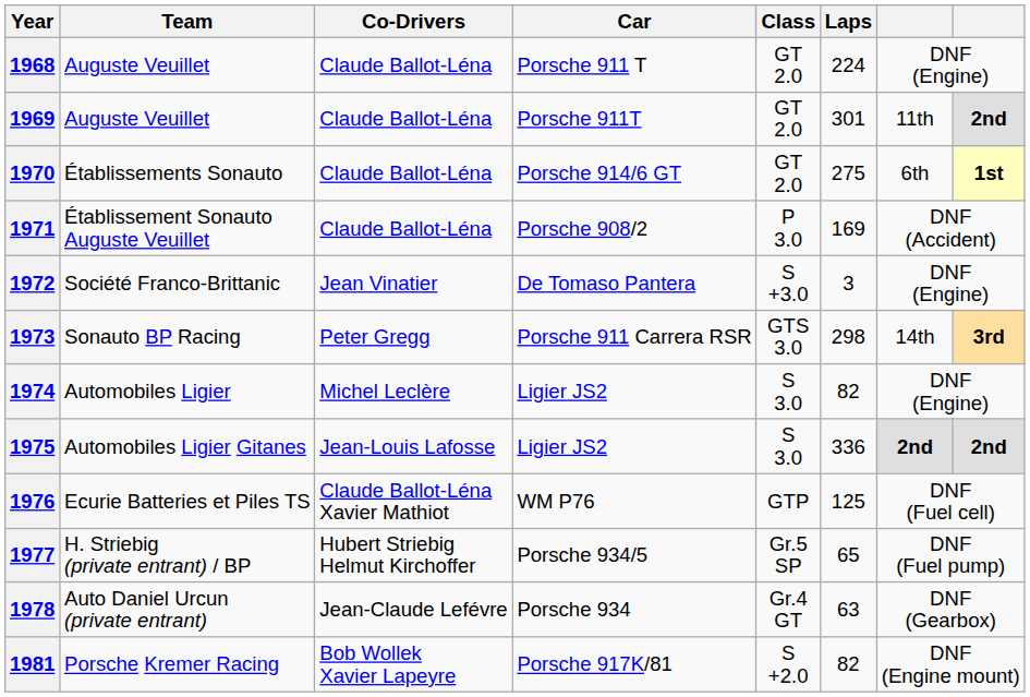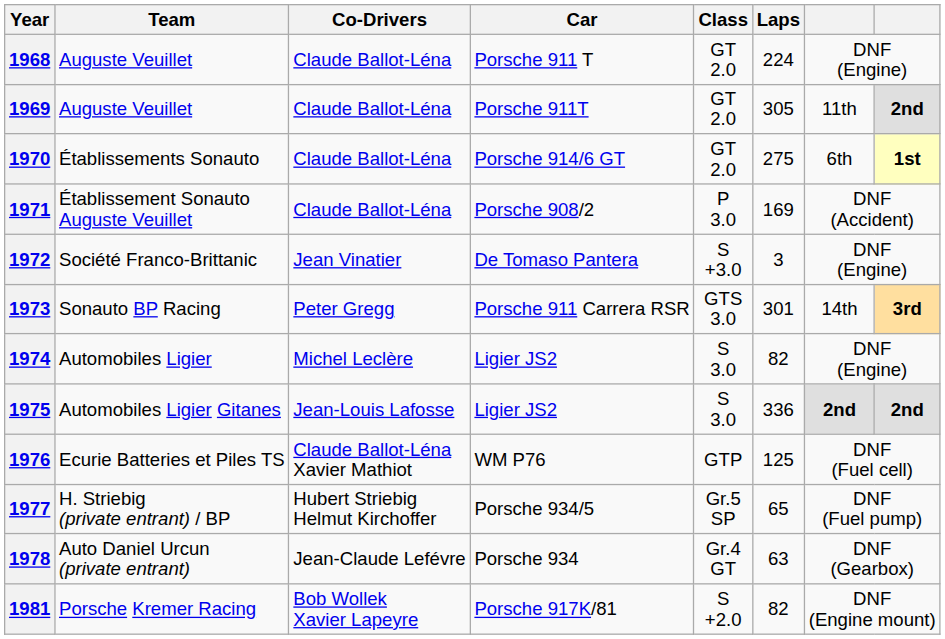 <table class="wikitable" style="text-align:center; font-size:90%">
 <tr>
 <th>Year</th>
 <th>Team</th>
 <th>Co-Drivers</th>
 <th>Car</th>
 <th>Class</th>
 <th>Laps</th>
 <th></th>
 <th></th>
 </tr>
 <tr>
 <th><a href='#'>1968</a></th>
 <td align=left> <a href='#'>Auguste Veuillet</a></td>
 <td align=left> <a href='#'>Claude Ballot-Léna</a></td>
 <td align=left><a href='#'>Porsche 911</a> T</td>
 <td>GT<br>2.0</td>
 <td>224</td>
 <td colspan=2>DNF<br>(Engine)</td>
 </tr>
 <tr>
 <th><a href='#'>1969</a></th>
 <td align=left> <a href='#'>Auguste Veuillet</a></td>
 <td align=left> <a href='#'>Claude Ballot-Léna</a></td>
 <td align=left><a href='#'>Porsche 911T</a></td>
 <td>GT<br>2.0</td>
-<td>301</td>
+<td>305</td>
 <td>11th</td>
 <td style="background:#dfdfdf;"><strong>2nd</strong></td>
 </tr>
 <tr>
 <th><a href='#'>1970</a></th>
 <td align=left> Établissements Sonauto</td>
 <td align=left> <a href='#'>Claude Ballot-Léna</a></td>
 <td align=left><a href='#'>Porsche 914/6 GT</a></td>
 <td>GT<br>2.0</td>
 <td>275</td>
 <td>6th</td>
 <td style="background:#ffffbf;"><strong>1st</strong></td>
 </tr>
 <tr>
 <th><a href='#'>1971</a></th>
 <td align=left> Établissement Sonauto<br> <a href='#'>Auguste Veuillet</a></td>
 <td align=left> <a href='#'>Claude Ballot-Léna</a></td>
 <td align=left><a href='#'>Porsche 908</a>/2</td>
 <td>P<br>3.0</td>
 <td>169</td>
 <td colspan=2>DNF<br>(Accident)</td>
 </tr>
 <tr>
 <th><a href='#'>1972</a></th>
 <td align=left> Société Franco-Brittanic</td>
 <td align=left> <a href='#'>Jean Vinatier</a></td>
 <td align=left><a href='#'>De Tomaso Pantera</a></td>
 <td>S<br>+3.0</td>
 <td>3</td>
 <td colspan=2>DNF<br>(Engine)</td>
 </tr>
 <tr>
 <th><a href='#'>1973</a></th>
 <td align=left> Sonauto <a href='#'>BP</a> Racing</td>
 <td align=left> <a href='#'>Peter Gregg</a></td>
 <td align=left><a href='#'>Porsche 911</a> Carrera RSR</td>
 <td>GTS<br>3.0</td>
-<td>298</td>
+<td>301</td>
 <td>14th</td>
 <td style="background:#ffdf9f;"><strong>3rd</strong></td>
 </tr>
 <tr>
 <th><a href='#'>1974</a></th>
 <td align=left> Automobiles <a href='#'>Ligier</a></td>
 <td align=left> <a href='#'>Michel Leclère</a></td>
 <td align=left><a href='#'>Ligier JS2</a></td>
 <td>S<br>3.0</td>
 <td>82</td>
 <td colspan=2>DNF<br>(Engine)</td>
 </tr>
 <tr>
 <th><a href='#'>1975</a></th>
 <td align=left> Automobiles <a href='#'>Ligier</a> <a href='#'>Gitanes</a></td>
 <td align=left> <a href='#'>Jean-Louis Lafosse</a></td>
 <td align=left><a href='#'>Ligier JS2</a></td>
 <td>S<br>3.0</td>
 <td>336</td>
 <td style="background:#dfdfdf;"><strong>2nd</strong></td>
 <td style="background:#dfdfdf;"><strong>2nd</strong></td>
 </tr>
 <tr>
 <th><a href='#'>1976</a></th>
 <td align=left> Ecurie Batteries et Piles TS</td>
 <td align=left> <a href='#'>Claude Ballot-Léna</a><br> Xavier Mathiot</td>
 <td align=left>WM P76</td>
 <td>GTP</td>
 <td>125</td>
 <td colspan=2>DNF<br>(Fuel cell)</td>
 </tr>
 <tr>
 <th><a href='#'>1977</a></th>
 <td align=left> H. Striebig<br><em>(private entrant)</em> / BP</td>
 <td align=left> Hubert Striebig<br> Helmut Kirchoffer</td>
 <td align=left>Porsche 934/5</td>
 <td>Gr.5<br>SP</td>
 <td>65</td>
 <td colspan=2>DNF<br>(Fuel pump)</td>
 </tr>
 <tr>
 <th><a href='#'>1978</a></th>
 <td align=left> Auto Daniel Urcun<br><em>(private entrant)</em></td>
 <td align=left> Jean-Claude Lefévre</td>
 <td align=left>Porsche 934</td>
 <td>Gr.4<br>GT</td>
 <td>63</td>
 <td colspan=2>DNF<br>(Gearbox)</td>
 </tr>
 <tr>
 <th><a href='#'>1981</a></th>
 <td align=left> <a href='#'>Porsche</a> <a href='#'>Kremer Racing</a></td>
 <td align=left> <a href='#'>Bob Wollek</a><br> <a href='#'>Xavier Lapeyre</a></td>
 <td align=left><a href='#'>Porsche 917K</a>/81</td>
 <td>S<br>+2.0</td>
 <td>82</td>
 <td colspan=2>DNF<br>(Engine mount)</td>
 </tr>
 </table>
